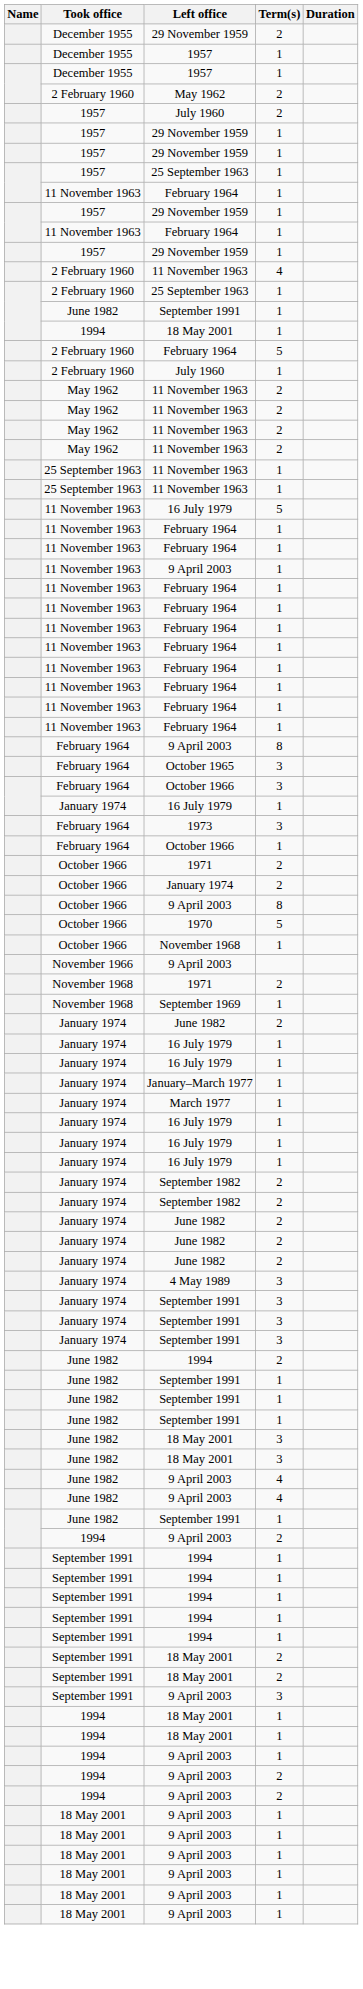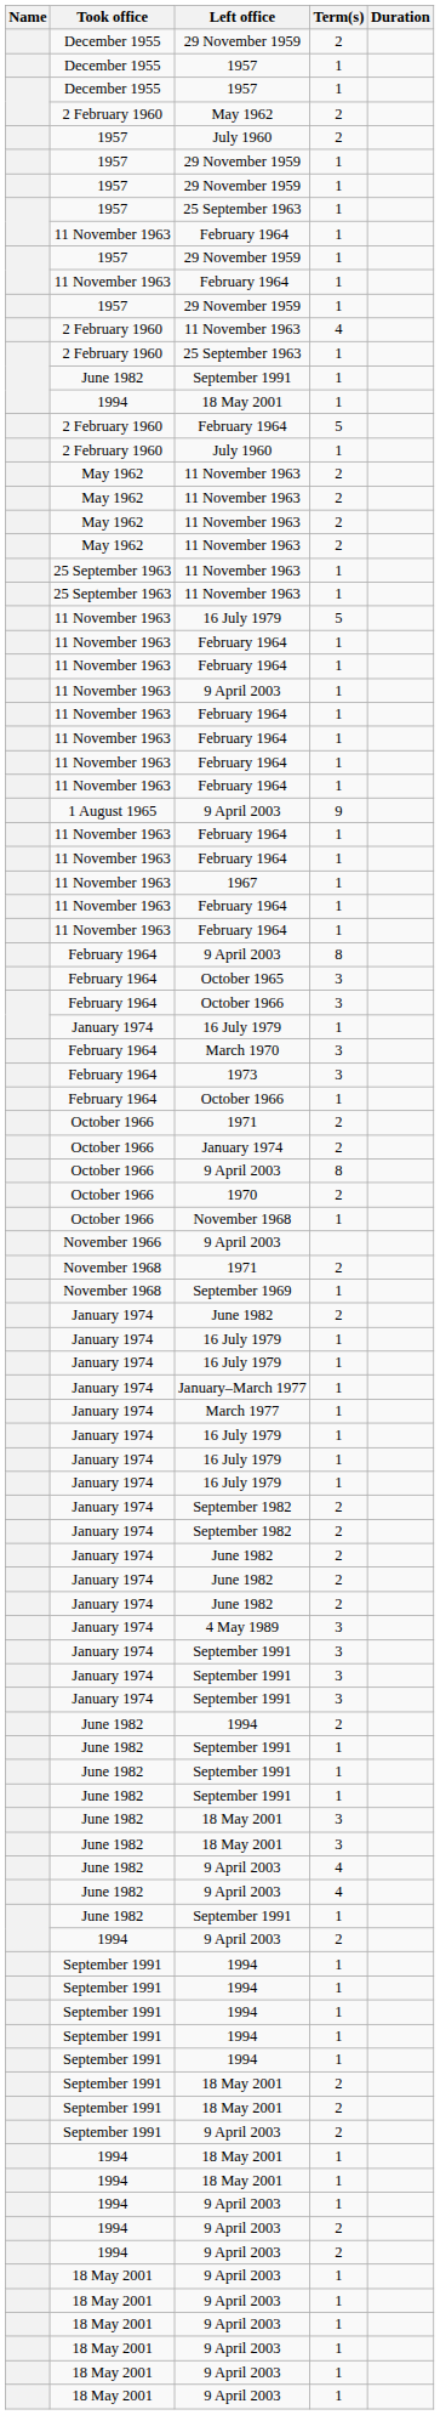 <table class="wikitable plainrowheaders sortable" style="text-align:center;" border="1">
 <tr>
 <th scope="col">Name</th>
 <th scope="col">Took office</th>
 <th scope="col">Left office</th>
 <th scope="col">Term(s)</th>
 <th scope="col">Duration</th>
 </tr>
 <tr>
 <th scope="row"></th>
 <td>December 1955</td>
 <td>29 November 1959</td>
 <td>2</td>
 <td></td>
 </tr>
 <tr>
 <th scope="row"></th>
 <td>December 1955</td>
 <td>1957</td>
 <td>1</td>
 <td></td>
 </tr>
 <tr>
 <th rowspan="2" scope="row"></th>
 <td>December 1955</td>
 <td>1957</td>
 <td>1</td>
 <td></td>
 </tr>
 <tr>
 <td>2 February 1960</td>
 <td>May 1962</td>
 <td>2</td>
 <td></td>
 </tr>
 <tr>
 <th scope="row"></th>
 <td>1957</td>
 <td>July 1960</td>
 <td>2</td>
 <td></td>
 </tr>
 <tr>
 <th scope="row"></th>
 <td>1957</td>
 <td>29 November 1959</td>
 <td>1</td>
 <td></td>
 </tr>
 <tr>
 <th scope="row"></th>
 <td>1957</td>
 <td>29 November 1959</td>
 <td>1</td>
 <td></td>
 </tr>
 <tr>
 <th rowspan="2" scope="row"></th>
 <td>1957</td>
 <td>25 September 1963</td>
 <td>1</td>
 <td></td>
 </tr>
 <tr>
 <td>11 November 1963</td>
 <td> February 1964</td>
 <td>1</td>
 <td></td>
 </tr>
 <tr>
 <th rowspan="2" scope="row"></th>
 <td>1957</td>
 <td>29 November 1959</td>
 <td>1</td>
 <td></td>
 </tr>
 <tr>
 <td>11 November 1963</td>
 <td> February 1964</td>
 <td>1</td>
 <td></td>
 </tr>
 <tr>
 <th scope="row"></th>
 <td>1957</td>
 <td>29 November 1959</td>
 <td>1</td>
 <td></td>
 </tr>
 <tr>
 <th scope="row"></th>
 <td>2 February 1960</td>
 <td>11 November 1963</td>
 <td>4</td>
 <td></td>
 </tr>
 <tr>
 <th rowspan="3" scope="row"></th>
 <td>2 February 1960</td>
 <td>25 September 1963</td>
 <td>1</td>
 <td></td>
 </tr>
 <tr>
 <td>June 1982</td>
 <td>September 1991</td>
 <td>1</td>
 <td></td>
 </tr>
 <tr>
 <td>1994</td>
 <td>18 May 2001</td>
 <td>1</td>
 <td></td>
 </tr>
 <tr>
 <th scope="row"></th>
 <td>2 February 1960</td>
 <td>February 1964</td>
 <td>5</td>
 <td></td>
 </tr>
 <tr>
 <th scope="row"></th>
 <td>2 February 1960</td>
 <td>July 1960</td>
 <td>1</td>
 <td></td>
 </tr>
 <tr>
 <th scope="row"></th>
 <td>May 1962</td>
 <td>11 November 1963</td>
 <td>2</td>
 <td></td>
 </tr>
 <tr>
 <th scope="row"></th>
 <td>May 1962</td>
 <td>11 November 1963</td>
 <td>2</td>
 <td></td>
 </tr>
 <tr>
 <th scope="row"></th>
 <td>May 1962</td>
 <td>11 November 1963</td>
 <td>2</td>
 <td></td>
 </tr>
 <tr>
 <th scope="row"></th>
 <td>May 1962</td>
 <td>11 November 1963</td>
 <td>2</td>
 <td></td>
 </tr>
 <tr>
 <th scope="row"></th>
 <td>25 September 1963</td>
 <td>11 November 1963</td>
 <td>1</td>
 <td></td>
 </tr>
 <tr>
 <th scope="row"></th>
 <td>25 September 1963</td>
 <td>11 November 1963</td>
 <td>1</td>
 <td></td>
 </tr>
 <tr>
 <th scope="row"></th>
 <td>11 November 1963</td>
 <td>16 July 1979</td>
 <td>5</td>
 <td></td>
 </tr>
 <tr>
 <th scope="row"></th>
 <td>11 November 1963</td>
 <td>February 1964</td>
 <td>1</td>
 <td></td>
 </tr>
 <tr>
 <th scope="row"></th>
 <td>11 November 1963</td>
 <td>February 1964</td>
 <td>1</td>
 <td></td>
 </tr>
 <tr>
 <th scope="row"></th>
 <td>11 November 1963</td>
 <td>9 April 2003</td>
 <td>1</td>
 <td></td>
 </tr>
 <tr>
 <th scope="row"></th>
 <td>11 November 1963</td>
 <td>February 1964</td>
 <td>1</td>
 <td></td>
 </tr>
 <tr>
 <th scope="row"></th>
 <td>11 November 1963</td>
 <td>February 1964</td>
 <td>1</td>
 <td></td>
 </tr>
 <tr>
 <th scope="row"></th>
 <td>11 November 1963</td>
 <td>February 1964</td>
 <td>1</td>
 <td></td>
 </tr>
 <tr>
 <th scope="row"></th>
 <td>11 November 1963</td>
 <td>February 1964</td>
 <td>1</td>
 <td></td>
 </tr>
 <tr>
 <th scope="row"></th>
+<td>1 August 1965</td>
+<td>9 April 2003</td>
+<td>9</td>
+<td></td>
+</tr>
+<tr>
+<th scope="row"></th>
 <td>11 November 1963</td>
 <td>February 1964</td>
 <td>1</td>
 <td></td>
 </tr>
 <tr>
 <th scope="row"></th>
 <td>11 November 1963</td>
 <td>February 1964</td>
+<td>1</td>
+<td></td>
+</tr>
+<tr>
+<th scope="row"></th>
+<td>11 November 1963</td>
+<td>1967</td>
 <td>1</td>
 <td></td>
 </tr>
 <tr>
 <th scope="row"></th>
 <td>11 November 1963</td>
 <td>February 1964</td>
 <td>1</td>
 <td></td>
 </tr>
 <tr>
 <th scope="row"></th>
 <td>11 November 1963</td>
 <td>February 1964</td>
 <td>1</td>
 <td></td>
 </tr>
 <tr>
 <th scope="row"></th>
 <td>February 1964</td>
 <td>9 April 2003</td>
 <td>8</td>
 <td></td>
 </tr>
 <tr>
 <th scope="row"></th>
 <td>February 1964</td>
 <td>October 1965</td>
 <td>3</td>
 <td></td>
 </tr>
 <tr>
 <th rowspan="2" scope="row"></th>
 <td>February 1964</td>
 <td>October 1966</td>
 <td>3</td>
 <td></td>
 </tr>
 <tr>
 <td>January 1974</td>
 <td>16 July 1979</td>
 <td>1</td>
 <td></td>
 </tr>
 <tr>
 <th scope="row"></th>
 <td>February 1964</td>
+<td>March 1970</td>
+<td>3</td>
+<td></td>
+</tr>
+<tr>
+<th scope="row"></th>
+<td>February 1964</td>
 <td>1973</td>
 <td>3</td>
 <td></td>
 </tr>
 <tr>
 <th scope="row"></th>
 <td>February 1964</td>
 <td>October 1966</td>
 <td>1</td>
 <td></td>
 </tr>
 <tr>
 <th scope="row"></th>
 <td>October 1966</td>
 <td>1971</td>
 <td>2</td>
 <td></td>
 </tr>
 <tr>
 <th scope="row"></th>
 <td>October 1966</td>
 <td>January 1974</td>
 <td>2</td>
 <td></td>
 </tr>
 <tr>
 <th scope="row"></th>
 <td>October 1966</td>
 <td>9 April 2003</td>
 <td>8</td>
 <td></td>
 </tr>
 <tr>
 <th scope="row"></th>
 <td>October 1966</td>
 <td>1970</td>
-<td>5</td>
+<td>2</td>
 <td></td>
 </tr>
 <tr>
 <th scope="row"></th>
 <td>October 1966</td>
 <td>November 1968</td>
 <td>1</td>
 <td></td>
 </tr>
 <tr>
 <th scope="row"></th>
 <td>November 1966</td>
 <td>9 April 2003</td>
 <td 8></td>
 <td></td>
 </tr>
 <tr>
 <th scope="row"></th>
 <td>November 1968</td>
 <td>1971</td>
 <td>2</td>
 <td></td>
 </tr>
 <tr>
 <th scope="row"></th>
 <td>November 1968</td>
 <td>September 1969</td>
 <td>1</td>
 <td></td>
 </tr>
 <tr>
 <th scope="row"></th>
 <td>January 1974</td>
 <td>June 1982</td>
 <td>2</td>
 <td></td>
 </tr>
 <tr>
 <th scope="row"></th>
 <td>January 1974</td>
 <td>16 July 1979</td>
 <td>1</td>
 <td></td>
 </tr>
 <tr>
 <th scope="row"></th>
 <td>January 1974</td>
 <td>16 July 1979</td>
 <td>1</td>
 <td></td>
 </tr>
 <tr>
 <th scope="row"></th>
 <td>January 1974</td>
 <td>January–March 1977</td>
 <td>1</td>
 <td></td>
 </tr>
 <tr>
 <th scope="row"></th>
 <td>January 1974</td>
 <td>March 1977</td>
 <td>1</td>
 <td></td>
 </tr>
 <tr>
 <th scope="row"></th>
 <td>January 1974</td>
 <td>16 July 1979</td>
 <td>1</td>
 <td></td>
 </tr>
 <tr>
 <th scope="row"></th>
 <td>January 1974</td>
 <td>16 July 1979</td>
 <td>1</td>
 <td></td>
 </tr>
 <tr>
 <th scope="row"></th>
 <td>January 1974</td>
 <td>16 July 1979</td>
 <td>1</td>
 <td></td>
 </tr>
 <tr>
 <th scope="row"></th>
 <td>January 1974</td>
 <td>September 1982</td>
 <td>2</td>
 <td></td>
 </tr>
 <tr>
 <th scope="row"></th>
 <td>January 1974</td>
 <td>September 1982</td>
 <td>2</td>
 <td></td>
 </tr>
 <tr>
 <th scope="row"></th>
 <td>January 1974</td>
 <td>June 1982</td>
 <td>2</td>
 <td></td>
 </tr>
 <tr>
 <th scope="row"></th>
 <td>January 1974</td>
 <td>June 1982</td>
 <td>2</td>
 <td></td>
 </tr>
 <tr>
 <th scope="row"></th>
 <td>January 1974</td>
 <td>June 1982</td>
 <td>2</td>
 <td></td>
 </tr>
 <tr>
 <th scope="row"></th>
 <td>January 1974</td>
 <td>4 May 1989</td>
 <td>3</td>
 <td></td>
 </tr>
 <tr>
 <th scope="row"></th>
 <td>January 1974</td>
 <td>September 1991</td>
 <td>3</td>
 <td></td>
 </tr>
 <tr>
 <th scope="row"></th>
 <td>January 1974</td>
 <td>September 1991</td>
 <td>3</td>
 <td></td>
 </tr>
 <tr>
 <th scope="row"></th>
 <td>January 1974</td>
 <td>September 1991</td>
 <td>3</td>
 <td></td>
 </tr>
 <tr>
 <th scope="row"></th>
 <td>June 1982</td>
 <td>1994</td>
 <td>2</td>
 <td></td>
 </tr>
 <tr>
 <th scope="row"></th>
 <td>June 1982</td>
 <td>September 1991</td>
 <td>1</td>
 <td></td>
 </tr>
 <tr>
 <th scope="row"></th>
 <td>June 1982</td>
 <td>September 1991</td>
 <td>1</td>
 <td></td>
 </tr>
 <tr>
 <th scope="row"></th>
 <td>June 1982</td>
 <td>September 1991</td>
 <td>1</td>
 <td></td>
 </tr>
 <tr>
 <th scope="row"></th>
 <td>June 1982</td>
 <td>18 May 2001</td>
 <td>3</td>
 <td></td>
 </tr>
 <tr>
 <th scope="row"></th>
 <td>June 1982</td>
 <td>18 May 2001</td>
 <td>3</td>
 <td></td>
 </tr>
 <tr>
 <th scope="row"></th>
 <td>June 1982</td>
 <td>9 April 2003</td>
 <td>4</td>
 <td></td>
 </tr>
 <tr>
 <th scope="row"></th>
 <td>June 1982</td>
 <td>9 April 2003</td>
 <td>4</td>
 <td></td>
 </tr>
 <tr>
 <th rowspan="2" scope="row"></th>
 <td>June 1982</td>
 <td>September 1991</td>
 <td>1</td>
 <td></td>
 </tr>
 <tr>
 <td>1994</td>
 <td>9 April 2003</td>
 <td>2</td>
 <td></td>
 </tr>
 <tr>
 <th scope="row"></th>
 <td>September 1991</td>
 <td>1994</td>
 <td>1</td>
 <td></td>
 </tr>
 <tr>
 <th scope="row"></th>
 <td>September 1991</td>
 <td>1994</td>
 <td>1</td>
 <td></td>
 </tr>
 <tr>
 <th scope="row"></th>
 <td>September 1991</td>
 <td>1994</td>
 <td>1</td>
 <td></td>
 </tr>
 <tr>
 <th scope="row"></th>
 <td>September 1991</td>
 <td>1994</td>
 <td>1</td>
 <td></td>
 </tr>
 <tr>
 <th scope="row"></th>
 <td>September 1991</td>
 <td>1994</td>
 <td>1</td>
 <td></td>
 </tr>
 <tr>
 <th scope="row"></th>
 <td>September 1991</td>
 <td>18 May 2001</td>
 <td>2</td>
 <td></td>
 </tr>
 <tr>
 <th scope="row"></th>
 <td>September 1991</td>
 <td>18 May 2001</td>
 <td>2</td>
 <td></td>
 </tr>
 <tr>
 <th scope="row"></th>
 <td>September 1991</td>
 <td>9 April 2003</td>
-<td>3</td>
+<td>2</td>
 <td></td>
 </tr>
 <tr>
 <th scope="row"></th>
 <td>1994</td>
 <td>18 May 2001</td>
 <td>1</td>
 <td></td>
 </tr>
 <tr>
 <th scope="row"></th>
 <td>1994</td>
 <td>18 May 2001</td>
 <td>1</td>
 <td></td>
 </tr>
 <tr>
 <th scope="row"></th>
 <td>1994</td>
 <td>9 April 2003</td>
 <td>1</td>
 <td></td>
 </tr>
 <tr>
 <th scope="row"></th>
 <td>1994</td>
 <td>9 April 2003</td>
 <td>2</td>
 <td></td>
 </tr>
 <tr>
 <th scope="row"></th>
 <td>1994</td>
 <td>9 April 2003</td>
 <td>2</td>
 <td></td>
 </tr>
 <tr>
 <th scope="row"></th>
 <td>18 May 2001</td>
 <td>9 April 2003</td>
 <td>1</td>
 <td></td>
 </tr>
 <tr>
 <th scope="row"></th>
 <td>18 May 2001</td>
 <td>9 April 2003</td>
 <td>1</td>
 <td></td>
 </tr>
 <tr>
 <th scope="row"></th>
 <td>18 May 2001</td>
 <td>9 April 2003</td>
 <td>1</td>
 <td></td>
 </tr>
 <tr>
 <th scope="row"></th>
 <td>18 May 2001</td>
 <td>9 April 2003</td>
 <td>1</td>
 <td></td>
 </tr>
 <tr>
 <th scope="row"></th>
 <td>18 May 2001</td>
 <td>9 April 2003</td>
 <td>1</td>
 <td></td>
 </tr>
 <tr>
 <th scope="row"></th>
 <td>18 May 2001</td>
 <td>9 April 2003</td>
 <td>1</td>
 <td></td>
 </tr>
 </table>
